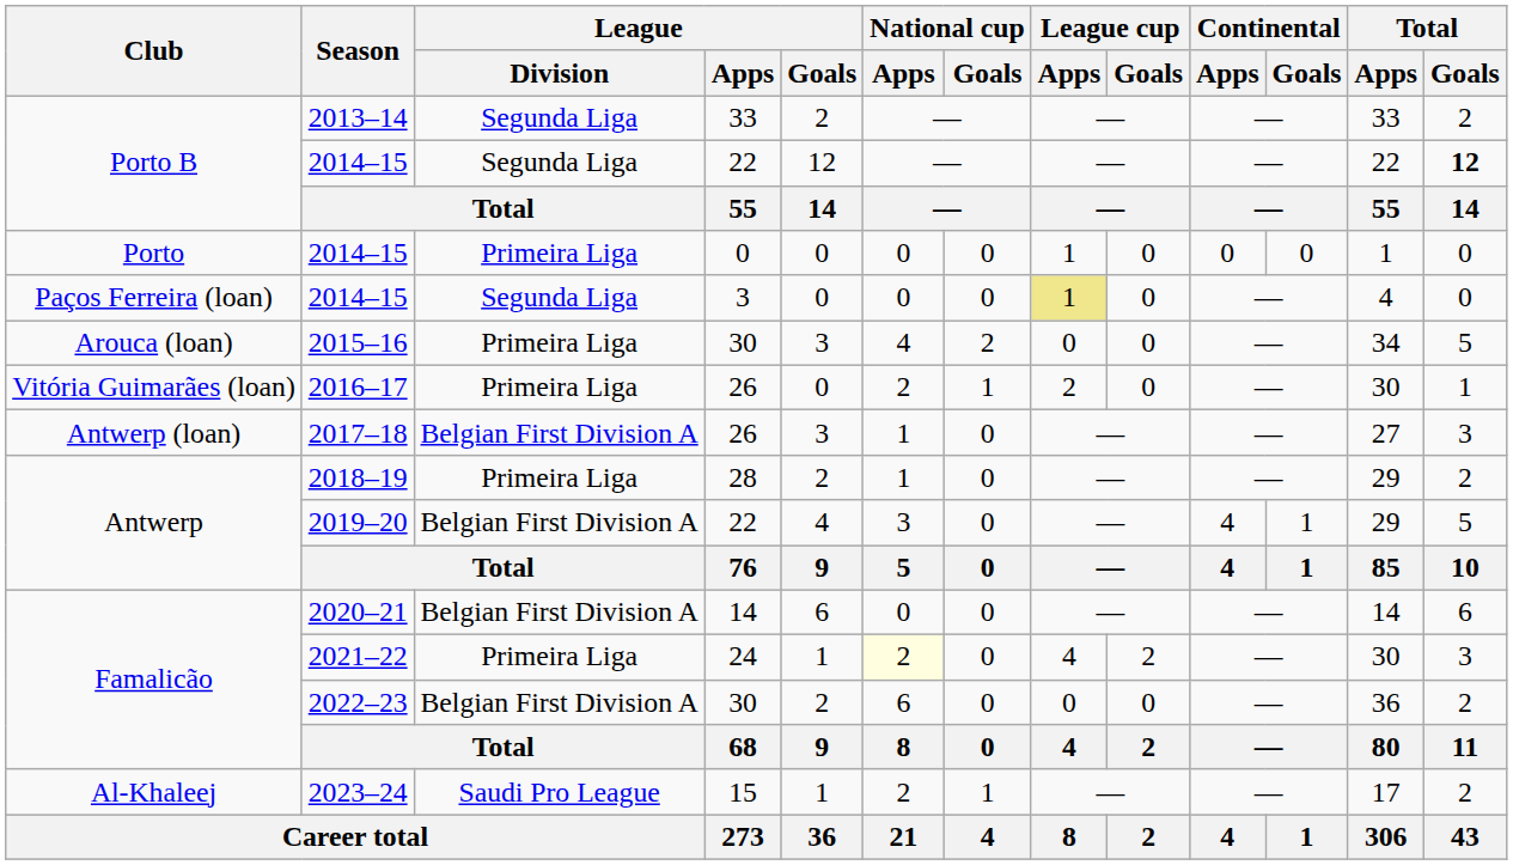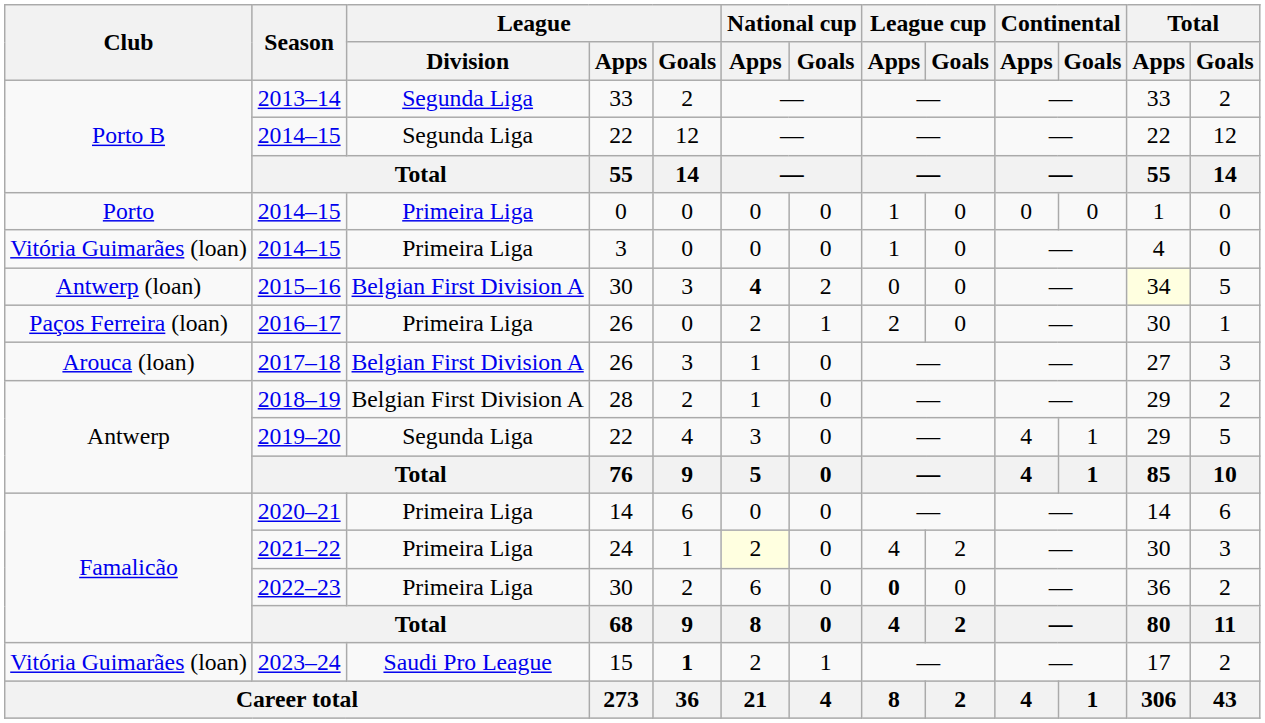 <table class="wikitable" style="font-size:100%; text-align: center;">
 <tr>
 <th rowspan="2">Club</th>
 <th rowspan="2">Season</th>
 <th colspan="3">League</th>
 <th colspan="2">National cup</th>
 <th colspan="2">League cup</th>
 <th colspan="2">Continental</th>
 <th colspan="2">Total</th>
 </tr>
 <tr>
 <th>Division</th>
 <th>Apps</th>
 <th>Goals</th>
 <th>Apps</th>
 <th>Goals</th>
 <th>Apps</th>
 <th>Goals</th>
 <th>Apps</th>
 <th>Goals</th>
 <th>Apps</th>
 <th>Goals</th>
 </tr>
 <tr>
 <td rowspan="3"><a href='#'>Porto B</a></td>
 <td><a href='#'>2013–14</a></td>
 <td><a href='#'>Segunda Liga</a></td>
 <td>33</td>
 <td>2</td>
 <td colspan=2>—</td>
 <td colspan=2>—</td>
 <td colspan=2>—</td>
 <td>33</td>
 <td>2</td>
 </tr>
 <tr>
 <td><a href='#'>2014–15</a></td>
 <td>Segunda Liga</td>
 <td>22</td>
 <td>12</td>
 <td colspan=2>—</td>
 <td colspan=2>—</td>
 <td colspan=2>—</td>
 <td>22</td>
-<td><strong>12</strong></td>
+<td>12</td>
 </tr>
 <tr>
 <th colspan="2">Total</th>
 <th>55</th>
 <th>14</th>
 <th colspan=2>—</th>
 <th colspan=2>—</th>
 <th colspan=2>—</th>
 <th>55</th>
 <th>14</th>
 </tr>
 <tr>
 <td rowspan=><a href='#'>Porto</a></td>
 <td><a href='#'>2014–15</a></td>
 <td><a href='#'>Primeira Liga</a></td>
 <td>0</td>
 <td>0</td>
 <td>0</td>
 <td>0</td>
 <td>1</td>
 <td>0</td>
 <td>0</td>
 <td>0</td>
 <td>1</td>
 <td>0</td>
 </tr>
 <tr>
-<td><a href='#'>Paços Ferreira</a> (loan)</td>
+<td><a href='#'>Vitória Guimarães</a> (loan)</td>
 <td><a href='#'>2014–15</a></td>
-<td><a href='#'>Segunda Liga</a></td>
+<td>Primeira Liga</td>
 <td>3</td>
 <td>0</td>
 <td>0</td>
 <td>0</td>
-<td style="background: khaki;">1</td>
+<td>1</td>
 <td>0</td>
 <td colspan=2>—</td>
 <td>4</td>
 <td>0</td>
 </tr>
 <tr>
-<td><a href='#'>Arouca</a> (loan)</td>
+<td><a href='#'>Antwerp</a> (loan)</td>
 <td><a href='#'>2015–16</a></td>
-<td>Primeira Liga</td>
+<td><a href='#'>Belgian First Division A</a></td>
 <td>30</td>
 <td>3</td>
-<td>4</td>
+<td><strong>4</strong></td>
 <td>2</td>
 <td>0</td>
 <td>0</td>
 <td colspan=2>—</td>
-<td>34</td>
+<td style="background: lightyellow;">34</td>
 <td>5</td>
 </tr>
 <tr>
-<td><a href='#'>Vitória Guimarães</a> (loan)</td>
+<td><a href='#'>Paços Ferreira</a> (loan)</td>
 <td><a href='#'>2016–17</a></td>
 <td>Primeira Liga</td>
 <td>26</td>
 <td>0</td>
 <td>2</td>
 <td>1</td>
 <td>2</td>
 <td>0</td>
 <td colspan=2>—</td>
 <td>30</td>
 <td>1</td>
 </tr>
 <tr>
-<td><a href='#'>Antwerp</a> (loan)</td>
+<td><a href='#'>Arouca</a> (loan)</td>
 <td><a href='#'>2017–18</a></td>
 <td><a href='#'>Belgian First Division A</a></td>
 <td>26</td>
 <td>3</td>
 <td>1</td>
 <td>0</td>
 <td colspan=2>—</td>
 <td colspan=2>—</td>
 <td>27</td>
 <td>3</td>
 </tr>
 <tr>
 <td rowspan="3">Antwerp</td>
 <td><a href='#'>2018–19</a></td>
-<td>Primeira Liga</td>
+<td>Belgian First Division A</td>
 <td>28</td>
 <td>2</td>
 <td>1</td>
 <td>0</td>
 <td colspan=2>—</td>
 <td colspan=2>—</td>
 <td>29</td>
 <td>2</td>
 </tr>
 <tr>
 <td><a href='#'>2019–20</a></td>
-<td>Belgian First Division A</td>
+<td>Segunda Liga</td>
 <td>22</td>
 <td>4</td>
 <td>3</td>
 <td>0</td>
 <td colspan=2>—</td>
 <td>4</td>
 <td>1</td>
 <td>29</td>
 <td>5</td>
 </tr>
 <tr>
 <th colspan="2">Total</th>
 <th>76</th>
 <th>9</th>
 <th>5</th>
 <th>0</th>
 <th colspan="2">—</th>
 <th>4</th>
 <th>1</th>
 <th>85</th>
 <th>10</th>
 </tr>
 <tr>
 <td rowspan="4"><a href='#'>Famalicão</a></td>
 <td><a href='#'>2020–21</a></td>
-<td>Belgian First Division A</td>
+<td>Primeira Liga</td>
 <td>14</td>
 <td>6</td>
 <td>0</td>
 <td>0</td>
 <td colspan="2">—</td>
 <td colspan="2">—</td>
 <td>14</td>
 <td>6</td>
 </tr>
 <tr>
 <td><a href='#'>2021–22</a></td>
 <td>Primeira Liga</td>
 <td>24</td>
 <td>1</td>
 <td style="background: lightyellow;">2</td>
 <td>0</td>
 <td>4</td>
 <td>2</td>
 <td colspan="2">—</td>
 <td>30</td>
 <td>3</td>
 </tr>
 <tr>
 <td><a href='#'>2022–23</a></td>
-<td>Belgian First Division A</td>
+<td>Primeira Liga</td>
 <td>30</td>
 <td>2</td>
 <td>6</td>
 <td>0</td>
-<td>0</td>
+<td><strong>0</strong></td>
 <td>0</td>
 <td colspan="2">—</td>
 <td>36</td>
 <td>2</td>
 </tr>
 <tr>
 <th colspan="2">Total</th>
 <th>68</th>
 <th>9</th>
 <th>8</th>
 <th>0</th>
 <th>4</th>
 <th>2</th>
 <th colspan="2">—</th>
 <th>80</th>
 <th>11</th>
 </tr>
 <tr>
-<td><a href='#'>Al-Khaleej</a></td>
+<td><a href='#'>Vitória Guimarães</a> (loan)</td>
 <td><a href='#'>2023–24</a></td>
 <td><a href='#'>Saudi Pro League</a></td>
 <td>15</td>
-<td>1</td>
+<td><strong>1</strong></td>
 <td>2</td>
 <td>1</td>
 <td colspan="2">—</td>
 <td colspan="2">—</td>
 <td>17</td>
 <td>2</td>
 </tr>
 <tr>
 <th colspan="3">Career total</th>
 <th>273</th>
 <th>36</th>
 <th>21</th>
 <th>4</th>
 <th>8</th>
 <th>2</th>
 <th>4</th>
 <th>1</th>
 <th>306</th>
 <th>43</th>
 </tr>
 </table>
